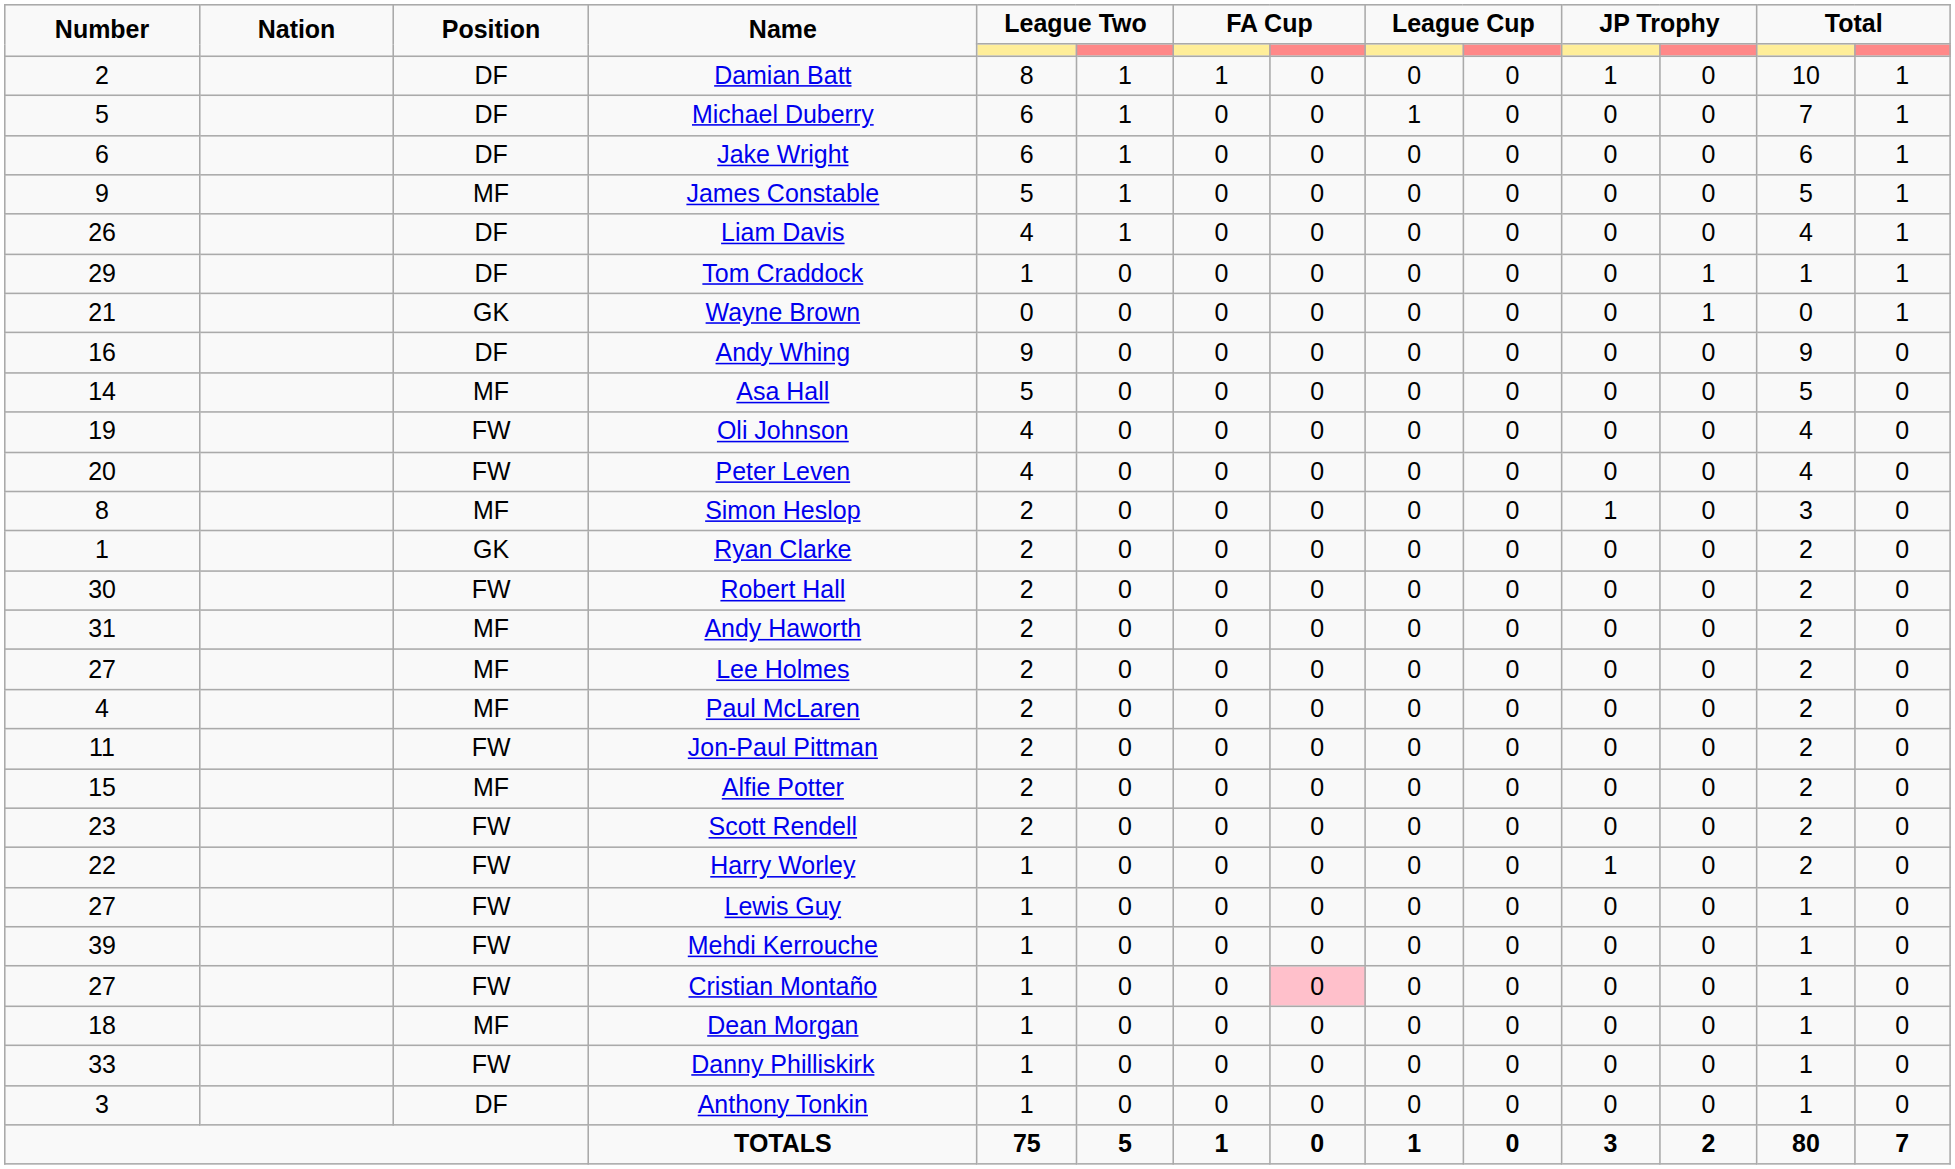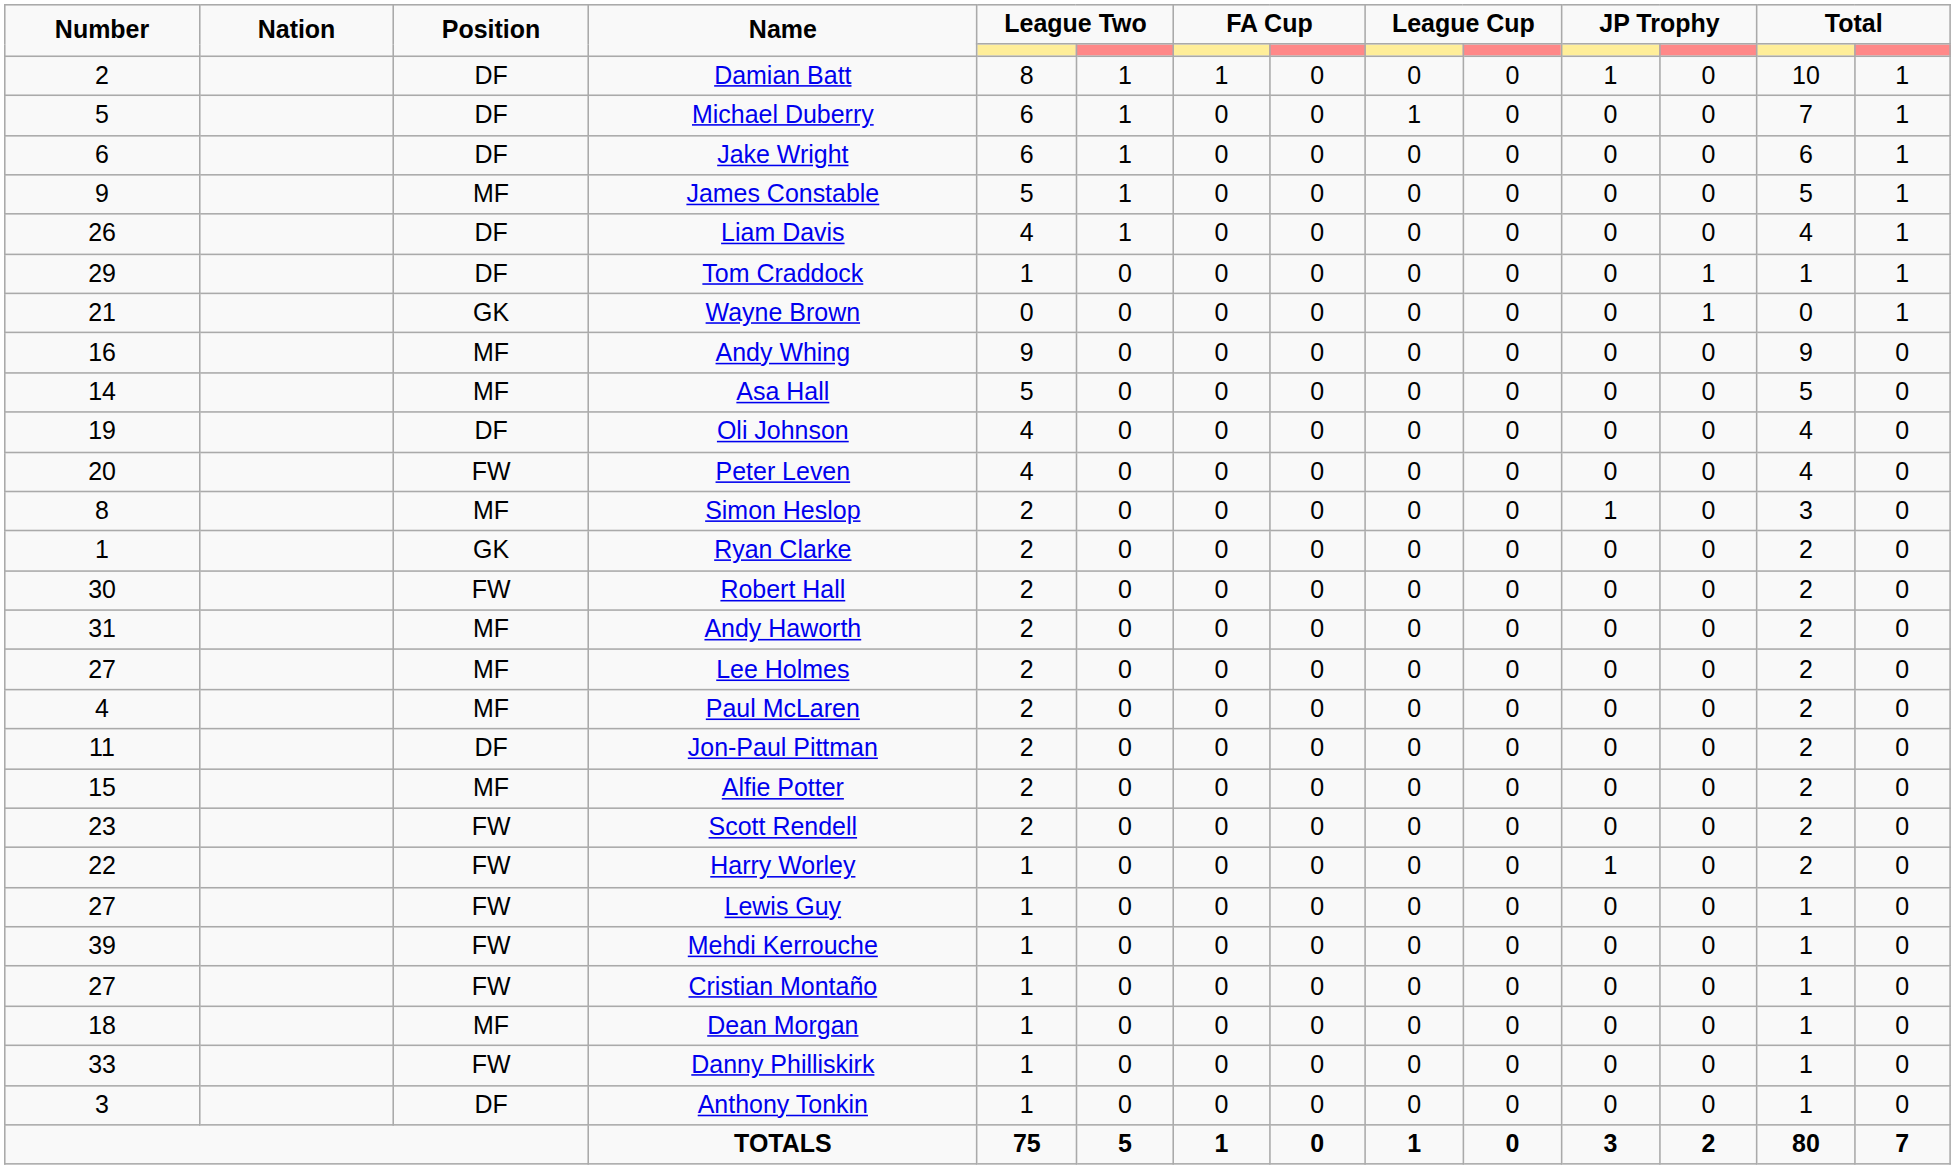 <table class="wikitable" style="font-size: 100%; text-align: center;">
 <tr>
 <td rowspan="2" width="10%" align="center"><strong>Number</strong></td>
 <td rowspan="2" width="10%" align="center"><strong>Nation</strong></td>
 <td rowspan="2" width="10%" align="center"><strong>Position</strong></td>
 <td rowspan="2" width="20%" align="center"><strong>Name</strong></td>
 <td colspan="2" align="center"><strong>League Two</strong></td>
 <td colspan="2" align="center"><strong>FA Cup</strong></td>
 <td colspan="2" align="center"><strong>League Cup</strong></td>
 <td colspan="2" align="center"><strong>JP Trophy</strong></td>
 <td colspan="2" align="center"><strong>Total</strong></td>
 </tr>
 <tr>
 <th width=60 style="background: #FFEE99"></th>
 <th width=60 style="background: #FF8888"></th>
 <th width=60 style="background: #FFEE99"></th>
 <th width=60 style="background: #FF8888"></th>
 <th width=60 style="background: #FFEE99"></th>
 <th width=60 style="background: #FF8888"></th>
 <th width=60 style="background: #FFEE99"></th>
 <th width=60 style="background: #FF8888"></th>
 <th width=60 style="background: #FFEE99"></th>
 <th width=60 style="background: #FF8888"></th>
 </tr>
 <tr>
 <td>2</td>
 <td></td>
 <td>DF</td>
 <td><a href='#'>Damian Batt</a></td>
 <td>8</td>
 <td>1</td>
 <td>1</td>
 <td>0</td>
 <td>0</td>
 <td>0</td>
 <td>1</td>
 <td>0</td>
 <td>10</td>
 <td>1</td>
 </tr>
 <tr>
 <td>5</td>
 <td></td>
 <td>DF</td>
 <td><a href='#'>Michael Duberry</a></td>
 <td>6</td>
 <td>1</td>
 <td>0</td>
 <td>0</td>
 <td>1</td>
 <td>0</td>
 <td>0</td>
 <td>0</td>
 <td>7</td>
 <td>1</td>
 </tr>
 <tr>
 <td>6</td>
 <td></td>
 <td>DF</td>
 <td><a href='#'>Jake Wright</a></td>
 <td>6</td>
 <td>1</td>
 <td>0</td>
 <td>0</td>
 <td>0</td>
 <td>0</td>
 <td>0</td>
 <td>0</td>
 <td>6</td>
 <td>1</td>
 </tr>
 <tr>
 <td>9</td>
 <td></td>
 <td>MF</td>
 <td><a href='#'>James Constable</a></td>
 <td>5</td>
 <td>1</td>
 <td>0</td>
 <td>0</td>
 <td>0</td>
 <td>0</td>
 <td>0</td>
 <td>0</td>
 <td>5</td>
 <td>1</td>
 </tr>
 <tr>
 <td>26</td>
 <td></td>
 <td>DF</td>
 <td><a href='#'>Liam Davis</a></td>
 <td>4</td>
 <td>1</td>
 <td>0</td>
 <td>0</td>
 <td>0</td>
 <td>0</td>
 <td>0</td>
 <td>0</td>
 <td>4</td>
 <td>1</td>
 </tr>
 <tr>
 <td>29</td>
 <td></td>
 <td>DF</td>
 <td><a href='#'>Tom Craddock</a></td>
 <td>1</td>
 <td>0</td>
 <td>0</td>
 <td>0</td>
 <td>0</td>
 <td>0</td>
 <td>0</td>
 <td>1</td>
 <td>1</td>
 <td>1</td>
 </tr>
 <tr>
 <td>21</td>
 <td></td>
 <td>GK</td>
 <td><a href='#'>Wayne Brown</a></td>
 <td>0</td>
 <td>0</td>
 <td>0</td>
 <td>0</td>
 <td>0</td>
 <td>0</td>
 <td>0</td>
 <td>1</td>
 <td>0</td>
 <td>1</td>
 </tr>
 <tr>
 <td>16</td>
 <td></td>
-<td>DF</td>
+<td>MF</td>
 <td><a href='#'>Andy Whing</a></td>
 <td>9</td>
 <td>0</td>
 <td>0</td>
 <td>0</td>
 <td>0</td>
 <td>0</td>
 <td>0</td>
 <td>0</td>
 <td>9</td>
 <td>0</td>
 </tr>
 <tr>
 <td>14</td>
 <td></td>
 <td>MF</td>
 <td><a href='#'>Asa Hall</a></td>
 <td>5</td>
 <td>0</td>
 <td>0</td>
 <td>0</td>
 <td>0</td>
 <td>0</td>
 <td>0</td>
 <td>0</td>
 <td>5</td>
 <td>0</td>
 </tr>
 <tr>
 <td>19</td>
 <td></td>
-<td>FW</td>
+<td>DF</td>
 <td><a href='#'>Oli Johnson</a></td>
 <td>4</td>
 <td>0</td>
 <td>0</td>
 <td>0</td>
 <td>0</td>
 <td>0</td>
 <td>0</td>
 <td>0</td>
 <td>4</td>
 <td>0</td>
 </tr>
 <tr>
 <td>20</td>
 <td></td>
 <td>FW</td>
 <td><a href='#'>Peter Leven</a></td>
 <td>4</td>
 <td>0</td>
 <td>0</td>
 <td>0</td>
 <td>0</td>
 <td>0</td>
 <td>0</td>
 <td>0</td>
 <td>4</td>
 <td>0</td>
 </tr>
 <tr>
 <td>8</td>
 <td></td>
 <td>MF</td>
 <td><a href='#'>Simon Heslop</a></td>
 <td>2</td>
 <td>0</td>
 <td>0</td>
 <td>0</td>
 <td>0</td>
 <td>0</td>
 <td>1</td>
 <td>0</td>
 <td>3</td>
 <td>0</td>
 </tr>
 <tr>
 <td>1</td>
 <td></td>
 <td>GK</td>
 <td><a href='#'>Ryan Clarke</a></td>
 <td>2</td>
 <td>0</td>
 <td>0</td>
 <td>0</td>
 <td>0</td>
 <td>0</td>
 <td>0</td>
 <td>0</td>
 <td>2</td>
 <td>0</td>
 </tr>
 <tr>
 <td>30</td>
 <td></td>
 <td>FW</td>
 <td><a href='#'>Robert Hall</a></td>
 <td>2</td>
 <td>0</td>
 <td>0</td>
 <td>0</td>
 <td>0</td>
 <td>0</td>
 <td>0</td>
 <td>0</td>
 <td>2</td>
 <td>0</td>
 </tr>
 <tr>
 <td>31</td>
 <td></td>
 <td>MF</td>
 <td><a href='#'>Andy Haworth</a></td>
 <td>2</td>
 <td>0</td>
 <td>0</td>
 <td>0</td>
 <td>0</td>
 <td>0</td>
 <td>0</td>
 <td>0</td>
 <td>2</td>
 <td>0</td>
 </tr>
 <tr>
 <td>27</td>
 <td></td>
 <td>MF</td>
 <td><a href='#'>Lee Holmes</a></td>
 <td>2</td>
 <td>0</td>
 <td>0</td>
 <td>0</td>
 <td>0</td>
 <td>0</td>
 <td>0</td>
 <td>0</td>
 <td>2</td>
 <td>0</td>
 </tr>
 <tr>
 <td>4</td>
 <td></td>
 <td>MF</td>
 <td><a href='#'>Paul McLaren</a></td>
 <td>2</td>
 <td>0</td>
 <td>0</td>
 <td>0</td>
 <td>0</td>
 <td>0</td>
 <td>0</td>
 <td>0</td>
 <td>2</td>
 <td>0</td>
 </tr>
 <tr>
 <td>11</td>
 <td></td>
-<td>FW</td>
+<td>DF</td>
 <td><a href='#'>Jon-Paul Pittman</a></td>
 <td>2</td>
 <td>0</td>
 <td>0</td>
 <td>0</td>
 <td>0</td>
 <td>0</td>
 <td>0</td>
 <td>0</td>
 <td>2</td>
 <td>0</td>
 </tr>
 <tr>
 <td>15</td>
 <td></td>
 <td>MF</td>
 <td><a href='#'>Alfie Potter</a></td>
 <td>2</td>
 <td>0</td>
 <td>0</td>
 <td>0</td>
 <td>0</td>
 <td>0</td>
 <td>0</td>
 <td>0</td>
 <td>2</td>
 <td>0</td>
 </tr>
 <tr>
 <td>23</td>
 <td></td>
 <td>FW</td>
 <td><a href='#'>Scott Rendell</a></td>
 <td>2</td>
 <td>0</td>
 <td>0</td>
 <td>0</td>
 <td>0</td>
 <td>0</td>
 <td>0</td>
 <td>0</td>
 <td>2</td>
 <td>0</td>
 </tr>
 <tr>
 <td>22</td>
 <td></td>
 <td>FW</td>
 <td><a href='#'>Harry Worley</a></td>
 <td>1</td>
 <td>0</td>
 <td>0</td>
 <td>0</td>
 <td>0</td>
 <td>0</td>
 <td>1</td>
 <td>0</td>
 <td>2</td>
 <td>0</td>
 </tr>
 <tr>
 <td>27</td>
 <td></td>
 <td>FW</td>
 <td><a href='#'>Lewis Guy</a></td>
 <td>1</td>
 <td>0</td>
 <td>0</td>
 <td>0</td>
 <td>0</td>
 <td>0</td>
 <td>0</td>
 <td>0</td>
 <td>1</td>
 <td>0</td>
 </tr>
 <tr>
 <td>39</td>
 <td></td>
 <td>FW</td>
 <td><a href='#'>Mehdi Kerrouche</a></td>
 <td>1</td>
 <td>0</td>
 <td>0</td>
 <td>0</td>
 <td>0</td>
 <td>0</td>
 <td>0</td>
 <td>0</td>
 <td>1</td>
 <td>0</td>
 </tr>
 <tr>
 <td>27</td>
 <td></td>
 <td>FW</td>
 <td><a href='#'>Cristian Montaño</a></td>
 <td>1</td>
 <td>0</td>
 <td>0</td>
-<td style="background: pink;">0</td>
+<td>0</td>
 <td>0</td>
 <td>0</td>
 <td>0</td>
 <td>0</td>
 <td>1</td>
 <td>0</td>
 </tr>
 <tr>
 <td>18</td>
 <td></td>
 <td>MF</td>
 <td><a href='#'>Dean Morgan</a></td>
 <td>1</td>
 <td>0</td>
 <td>0</td>
 <td>0</td>
 <td>0</td>
 <td>0</td>
 <td>0</td>
 <td>0</td>
 <td>1</td>
 <td>0</td>
 </tr>
 <tr>
 <td>33</td>
 <td></td>
 <td>FW</td>
 <td><a href='#'>Danny Philliskirk</a></td>
 <td>1</td>
 <td>0</td>
 <td>0</td>
 <td>0</td>
 <td>0</td>
 <td>0</td>
 <td>0</td>
 <td>0</td>
 <td>1</td>
 <td>0</td>
 </tr>
 <tr>
 <td>3</td>
 <td></td>
 <td>DF</td>
 <td><a href='#'>Anthony Tonkin</a></td>
 <td>1</td>
 <td>0</td>
 <td>0</td>
 <td>0</td>
 <td>0</td>
 <td>0</td>
 <td>0</td>
 <td>0</td>
 <td>1</td>
 <td>0</td>
 </tr>
 <tr>
 <td colspan="3"></td>
 <td><strong>TOTALS</strong></td>
 <td><strong>75</strong> </td>
 <td><strong>5</strong>  </td>
 <td><strong>1</strong>  </td>
 <td><strong>0</strong>  </td>
 <td><strong>1</strong>  </td>
 <td><strong>0</strong>  </td>
 <td><strong>3</strong>  </td>
 <td><strong>2</strong>  </td>
 <td><strong>80</strong>  </td>
 <td><strong>7</strong>  </td>
 </tr>
 </table>
